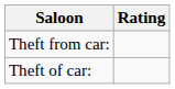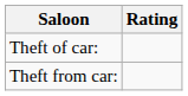 <table class="wikitable">
 <tr>
 <th>Saloon</th>
 <th>Rating</th>
 </tr>
 <tr>
+<td>Theft of car:</td>
+<td></td>
+</tr>
+<tr>
 <td>Theft from car:</td>
 <td></td>
 </tr>
-<tr>
-<td>Theft of car:</td>
-<td></td>
-</tr>
 </table>
